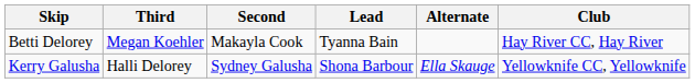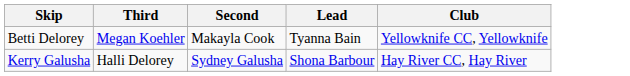 <table class="wikitable">
 <tr>
 <th scope="col">Skip</th>
 <th scope="col">Third</th>
 <th scope="col">Second</th>
 <th scope="col">Lead</th>
-<th scope="col">Alternate</th>
 <th scope="col">Club</th>
 </tr>
 <tr>
 <td>Betti Delorey</td>
 <td><a href='#'>Megan Koehler</a></td>
 <td>Makayla Cook</td>
 <td>Tyanna Bain</td>
-<td></td>
-<td><a href='#'>Hay River CC</a>, <a href='#'>Hay River</a></td>
+<td><a href='#'>Yellowknife CC</a>, <a href='#'>Yellowknife</a></td>
 </tr>
 <tr>
 <td><a href='#'>Kerry Galusha</a></td>
 <td>Halli Delorey</td>
 <td><a href='#'>Sydney Galusha</a></td>
 <td><a href='#'>Shona Barbour</a></td>
-<td><em><a href='#'>Ella Skauge</a></em></td>
-<td><a href='#'>Yellowknife CC</a>, <a href='#'>Yellowknife</a></td>
+<td><a href='#'>Hay River CC</a>, <a href='#'>Hay River</a></td>
 </tr>
 </table>
